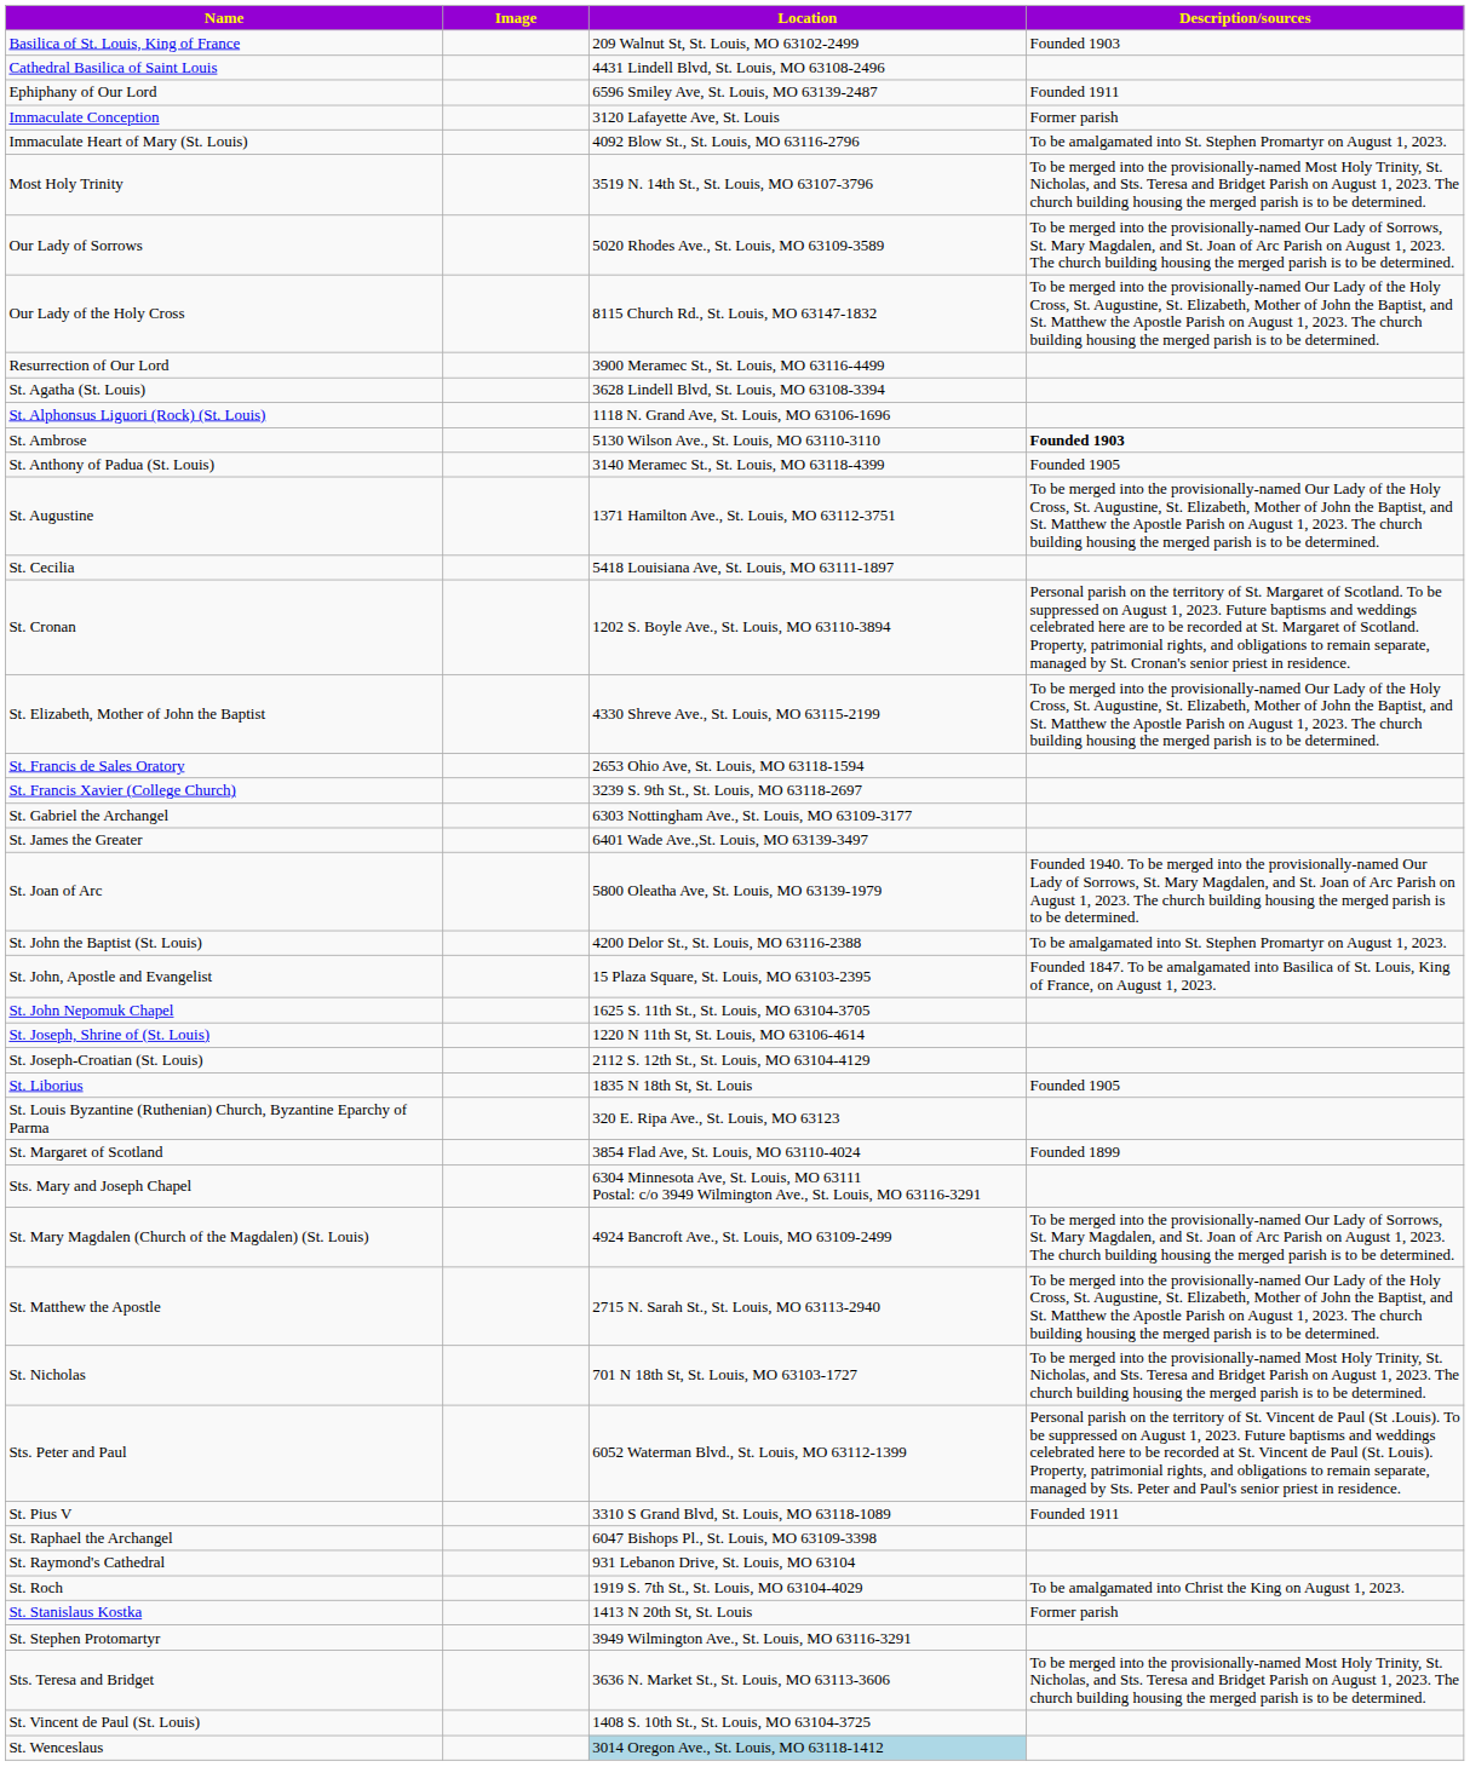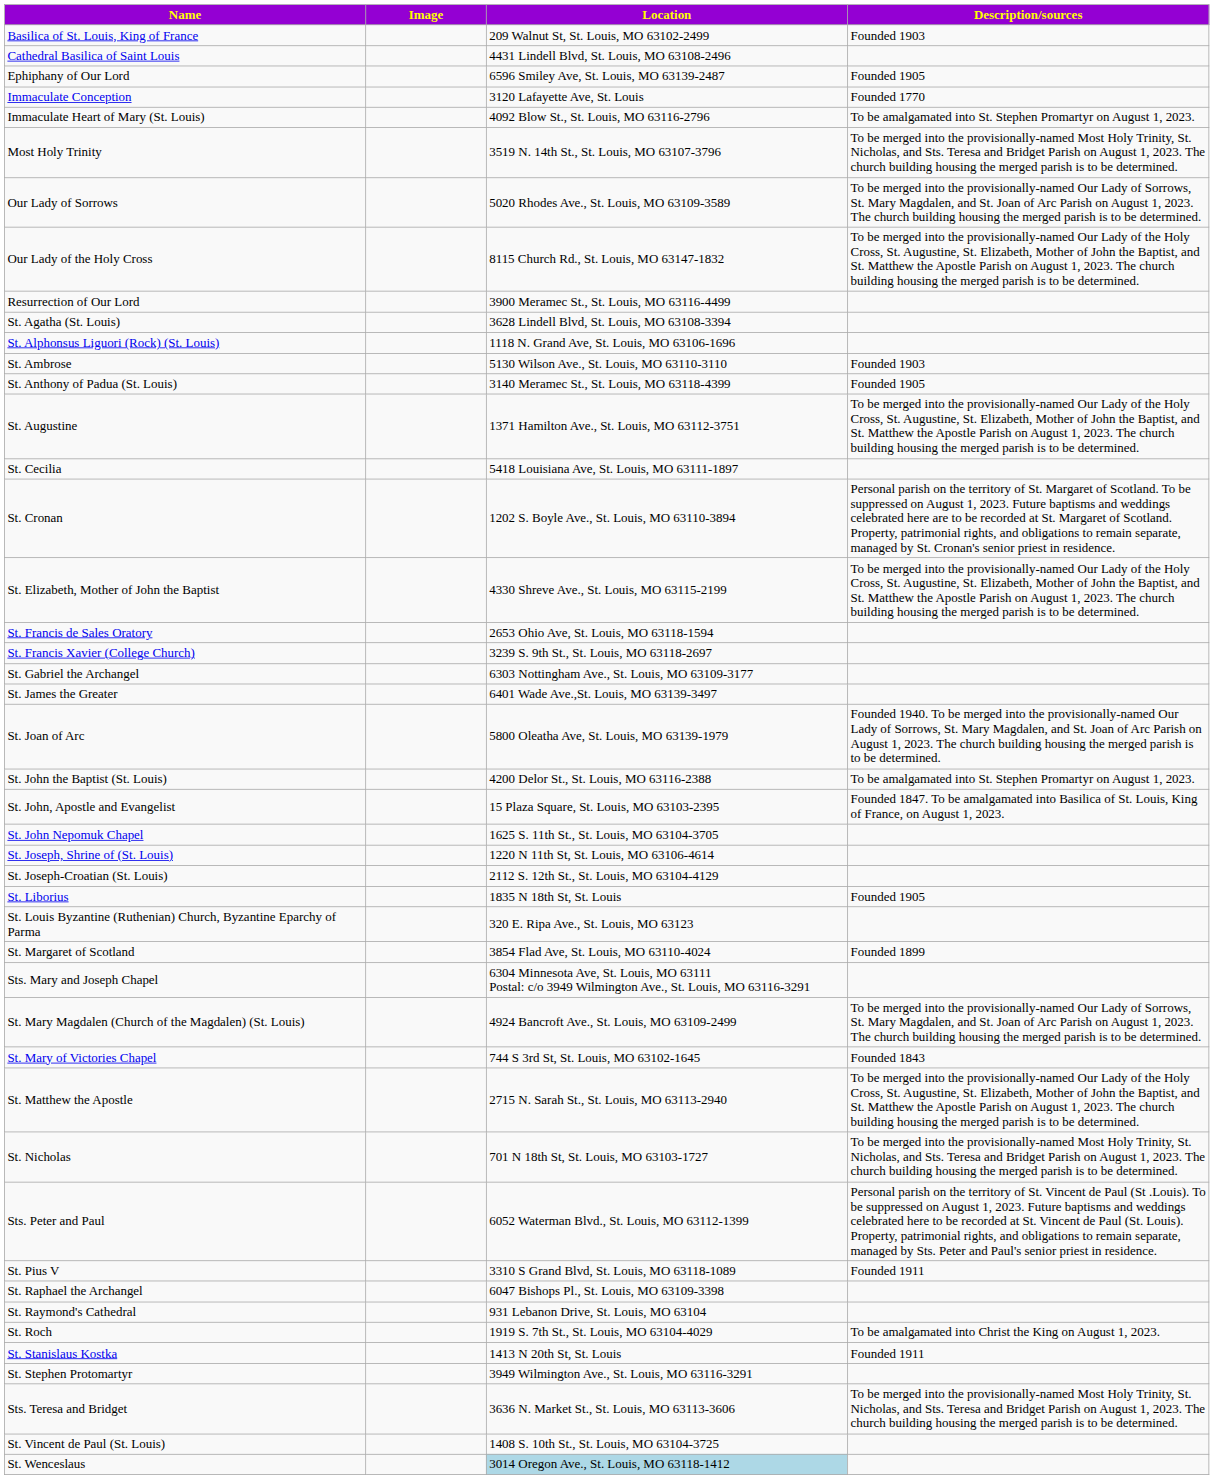 <table class="wikitable sortable mw-collapsible mw-collapsed" style="width:75%">
 <tr>
 <th style="background:darkviolet; color:yellow;" width="30%"><strong>Name</strong></th>
 <th style="background:darkviolet; color:yellow;" width="10%"><strong>Image</strong></th>
 <th style="background:darkviolet; color:yellow;" width="30%"><strong>Location</strong></th>
 <th style="background:darkviolet; color:yellow;" width="30%"><strong>Description/sources</strong></th>
 </tr>
 <tr>
 <td><a href='#'>Basilica of St. Louis, King of France</a></td>
 <td></td>
 <td>209 Walnut St, St. Louis, MO 63102-2499</td>
 <td>Founded 1903</td>
 </tr>
 <tr>
 <td><a href='#'>Cathedral Basilica of Saint Louis</a></td>
 <td></td>
 <td>4431 Lindell Blvd, St. Louis, MO 63108-2496</td>
 <td></td>
 </tr>
 <tr>
 <td>Ephiphany of Our Lord</td>
 <td></td>
 <td>6596 Smiley Ave, St. Louis, MO 63139-2487</td>
-<td>Founded 1911</td>
+<td>Founded 1905</td>
 </tr>
 <tr>
 <td><a href='#'>Immaculate Conception</a></td>
 <td></td>
 <td>3120 Lafayette Ave, St. Louis</td>
-<td>Former parish</td>
+<td>Founded 1770</td>
 </tr>
 <tr>
 <td>Immaculate Heart of Mary (St. Louis)</td>
 <td></td>
 <td>4092 Blow St., St. Louis, MO 63116-2796</td>
 <td>To be amalgamated into St. Stephen Promartyr on August 1, 2023.</td>
 </tr>
 <tr>
 <td>Most Holy Trinity</td>
 <td></td>
 <td>3519 N. 14th St., St. Louis, MO 63107-3796</td>
 <td>To be merged into the provisionally-named Most Holy Trinity, St. Nicholas, and Sts. Teresa and Bridget Parish on August 1, 2023. The church building housing the merged parish is to be determined.</td>
 </tr>
 <tr>
 <td>Our Lady of Sorrows</td>
 <td></td>
 <td>5020 Rhodes Ave., St. Louis, MO 63109-3589</td>
 <td>To be merged into the provisionally-named Our Lady of Sorrows, St. Mary Magdalen, and St. Joan of Arc Parish on August 1, 2023.  The church building housing the merged parish is to be determined.</td>
 </tr>
 <tr>
 <td>Our Lady of the Holy Cross</td>
 <td></td>
 <td>8115 Church Rd., St. Louis, MO 63147-1832</td>
 <td>To be merged into the provisionally-named Our Lady of the Holy Cross, St. Augustine, St. Elizabeth, Mother of John the Baptist, and St. Matthew the Apostle Parish on August 1, 2023. The church building housing the merged parish is to be determined.</td>
 </tr>
 <tr>
 <td>Resurrection of Our Lord</td>
 <td></td>
 <td>3900 Meramec St., St. Louis, MO 63116-4499</td>
 <td></td>
 </tr>
 <tr>
 <td>St. Agatha (St. Louis)</td>
 <td></td>
 <td>3628 Lindell Blvd, St. Louis, MO 63108-3394</td>
 <td></td>
 </tr>
 <tr>
 <td><a href='#'>St. Alphonsus Liguori (Rock) (St. Louis)</a></td>
 <td></td>
 <td>1118 N. Grand Ave, St. Louis, MO 63106-1696</td>
 <td></td>
 </tr>
 <tr>
 <td>St. Ambrose</td>
 <td></td>
 <td>5130 Wilson Ave., St. Louis, MO 63110-3110</td>
-<td><strong>Founded 1903</strong></td>
+<td>Founded 1903</td>
 </tr>
 <tr>
 <td>St. Anthony of Padua (St. Louis)</td>
 <td></td>
 <td>3140 Meramec St., St. Louis, MO 63118-4399</td>
 <td>Founded 1905</td>
 </tr>
 <tr>
 <td>St. Augustine</td>
 <td></td>
 <td>1371 Hamilton Ave., St. Louis, MO 63112-3751</td>
 <td>To be merged into the provisionally-named Our Lady of the Holy Cross, St. Augustine, St. Elizabeth, Mother of John the Baptist, and St. Matthew the Apostle Parish on August 1, 2023. The church building housing the merged parish is to be determined.</td>
 </tr>
 <tr>
 <td>St. Cecilia</td>
 <td></td>
 <td>5418 Louisiana Ave, St. Louis, MO 63111-1897</td>
 <td></td>
 </tr>
 <tr>
 <td>St. Cronan</td>
 <td></td>
 <td>1202 S. Boyle Ave., St. Louis, MO 63110-3894</td>
 <td>Personal parish on the territory of St. Margaret of Scotland.  To be suppressed on August 1, 2023.  Future baptisms and weddings celebrated here are to be recorded at St. Margaret of Scotland.  Property, patrimonial rights, and obligations to remain separate, managed by St. Cronan's senior priest in residence.</td>
 </tr>
 <tr>
 <td>St. Elizabeth, Mother of John the Baptist</td>
 <td></td>
 <td>4330 Shreve Ave., St. Louis, MO 63115-2199</td>
 <td>To be merged into the provisionally-named Our Lady of the Holy Cross, St. Augustine, St. Elizabeth, Mother of John the Baptist, and St. Matthew the Apostle Parish on August 1, 2023. The church building housing the merged parish is to be determined.</td>
 </tr>
 <tr>
 <td><a href='#'>St. Francis de Sales Oratory</a></td>
 <td></td>
 <td>2653 Ohio Ave, St. Louis, MO 63118-1594</td>
 <td></td>
 </tr>
 <tr>
 <td><a href='#'>St. Francis Xavier (College Church)</a></td>
 <td></td>
 <td>3239 S. 9th St., St. Louis, MO 63118-2697</td>
 <td></td>
 </tr>
 <tr>
 <td>St. Gabriel the Archangel</td>
 <td></td>
 <td>6303 Nottingham Ave., St. Louis, MO 63109-3177</td>
 <td></td>
 </tr>
 <tr>
 <td>St. James the Greater</td>
 <td></td>
 <td>6401 Wade Ave.,St. Louis, MO 63139-3497</td>
 <td></td>
 </tr>
 <tr>
 <td>St. Joan of Arc</td>
 <td></td>
 <td>5800 Oleatha Ave, St. Louis, MO 63139-1979</td>
 <td>Founded 1940.  To be merged into the provisionally-named Our Lady of Sorrows, St. Mary Magdalen, and St. Joan of Arc Parish on August 1, 2023.  The church building housing the merged parish is to be determined.</td>
 </tr>
 <tr>
 <td>St. John the Baptist (St. Louis)</td>
 <td></td>
 <td>4200 Delor St., St. Louis, MO 63116-2388</td>
 <td>To be amalgamated into St. Stephen Promartyr on August 1, 2023.</td>
 </tr>
 <tr>
 <td>St. John, Apostle and Evangelist</td>
 <td></td>
 <td>15 Plaza Square, St. Louis, MO 63103-2395</td>
 <td>Founded 1847.  To be amalgamated into Basilica of St. Louis, King of France, on August 1, 2023.</td>
 </tr>
 <tr>
 <td><a href='#'>St. John Nepomuk Chapel</a></td>
 <td></td>
 <td>1625 S. 11th St., St. Louis, MO 63104-3705</td>
 <td></td>
 </tr>
 <tr>
 <td><a href='#'>St. Joseph, Shrine of (St. Louis)</a></td>
 <td></td>
 <td>1220 N 11th St, St. Louis, MO 63106-4614</td>
 <td></td>
 </tr>
 <tr>
 <td>St. Joseph-Croatian (St. Louis)</td>
 <td></td>
 <td>2112 S. 12th St., St. Louis, MO 63104-4129</td>
 <td></td>
 </tr>
 <tr>
 <td><a href='#'>St. Liborius</a></td>
 <td></td>
 <td>1835 N 18th St, St. Louis</td>
 <td>Founded 1905</td>
 </tr>
 <tr>
 <td>St. Louis Byzantine (Ruthenian) Church, Byzantine Eparchy of Parma</td>
 <td></td>
 <td>320 E. Ripa Ave., St. Louis, MO 63123</td>
 <td></td>
 </tr>
 <tr>
 <td>St. Margaret of Scotland</td>
 <td></td>
 <td>3854 Flad Ave, St. Louis, MO 63110-4024</td>
 <td>Founded 1899</td>
 </tr>
 <tr>
 <td>Sts. Mary and Joseph Chapel</td>
 <td></td>
 <td>6304 Minnesota Ave, St. Louis, MO 63111<br>Postal: c/o 3949 Wilmington Ave., St. Louis, MO 63116-3291</td>
 <td></td>
 </tr>
 <tr>
 <td>St. Mary Magdalen (Church of the Magdalen) (St. Louis)</td>
 <td></td>
 <td>4924 Bancroft Ave., St. Louis, MO 63109-2499</td>
 <td>To be merged into the provisionally-named Our Lady of Sorrows, St. Mary Magdalen, and St. Joan of Arc Parish on August 1, 2023.  The church building housing the merged parish is to be determined.</td>
 </tr>
 <tr>
+<td><a href='#'>St. Mary of Victories Chapel</a></td>
+<td></td>
+<td>744 S 3rd St, St. Louis, MO 63102-1645</td>
+<td>Founded 1843</td>
+</tr>
+<tr>
 <td>St. Matthew the Apostle</td>
 <td></td>
 <td>2715 N. Sarah St., St. Louis, MO 63113-2940</td>
 <td>To be merged into the provisionally-named Our Lady of the Holy Cross, St. Augustine, St. Elizabeth, Mother of John the Baptist, and St. Matthew the Apostle Parish on August 1, 2023. The church building housing the merged parish is to be determined.</td>
 </tr>
 <tr>
 <td>St. Nicholas</td>
 <td></td>
 <td>701 N 18th St, St. Louis, MO 63103-1727</td>
 <td> To be merged into the provisionally-named Most Holy Trinity, St. Nicholas, and Sts. Teresa and Bridget Parish on August 1, 2023. The church building housing the merged parish is to be determined.</td>
 </tr>
 <tr>
 <td>Sts. Peter and Paul</td>
 <td></td>
 <td>6052 Waterman Blvd., St. Louis, MO 63112-1399</td>
 <td>Personal parish on the territory of St. Vincent de Paul (St .Louis).  To be suppressed on August 1, 2023.  Future baptisms and weddings celebrated here to be recorded at St. Vincent de Paul (St. Louis).  Property, patrimonial rights, and obligations to remain separate, managed by Sts. Peter and Paul's senior priest in residence.</td>
 </tr>
 <tr>
 <td>St. Pius V</td>
 <td></td>
 <td>3310 S Grand Blvd, St. Louis, MO 63118-1089</td>
 <td>Founded 1911</td>
 </tr>
 <tr>
 <td>St. Raphael the Archangel</td>
 <td></td>
 <td>6047 Bishops Pl., St. Louis, MO 63109-3398</td>
 <td></td>
 </tr>
 <tr>
 <td>St. Raymond's Cathedral</td>
 <td></td>
 <td>931 Lebanon Drive, St. Louis, MO 63104</td>
 <td></td>
 </tr>
 <tr>
 <td>St. Roch</td>
 <td></td>
 <td>1919 S. 7th St., St. Louis, MO 63104-4029</td>
 <td>To be amalgamated into Christ the King on August 1, 2023.</td>
 </tr>
 <tr>
 <td><a href='#'>St. Stanislaus Kostka</a></td>
 <td></td>
 <td>1413 N 20th St, St. Louis</td>
-<td>Former parish</td>
+<td>Founded 1911</td>
 </tr>
 <tr>
 <td>St. Stephen Protomartyr</td>
 <td></td>
 <td>3949 Wilmington Ave., St. Louis, MO 63116-3291</td>
 <td></td>
 </tr>
 <tr>
 <td>Sts. Teresa and Bridget</td>
 <td></td>
 <td>3636 N. Market St., St. Louis, MO 63113-3606</td>
 <td>To be merged into the provisionally-named Most Holy Trinity, St. Nicholas, and Sts. Teresa and Bridget Parish on August 1, 2023. The church building housing the merged parish is to be determined.</td>
 </tr>
 <tr>
 <td>St. Vincent de Paul (St. Louis)</td>
 <td></td>
 <td>1408 S. 10th St., St. Louis, MO 63104-3725</td>
 <td></td>
 </tr>
 <tr>
 <td>St. Wenceslaus</td>
 <td></td>
 <td style="background: lightblue;">3014 Oregon Ave., St. Louis, MO 63118-1412</td>
 <td></td>
 </tr>
 </table>
